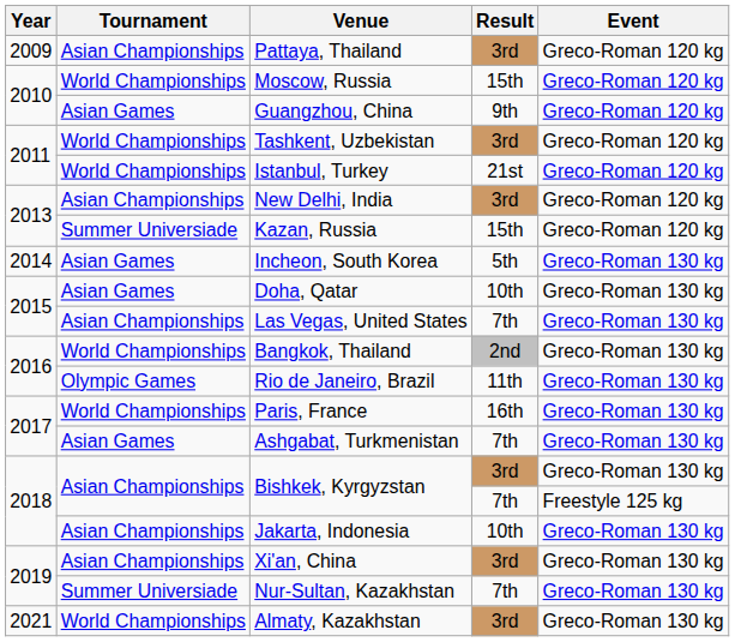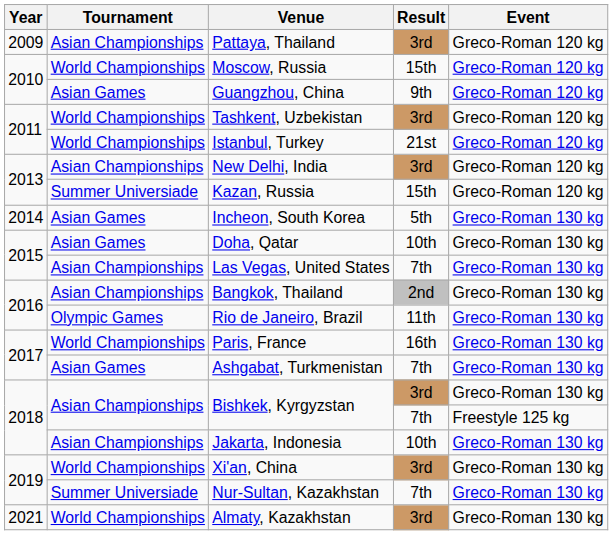 <table class="wikitable" style="font-size:95%;">
 <tr>
 <th>Year</th>
 <th>Tournament</th>
 <th>Venue</th>
 <th>Result</th>
 <th>Event</th>
 </tr>
 <tr>
 <td>2009</td>
 <td><a href='#'>Asian Championships</a></td>
 <td> <a href='#'>Pattaya</a>, Thailand</td>
 <td align="center" bgcolor=cc9966>3rd</td>
 <td>Greco-Roman 120 kg</td>
 </tr>
 <tr>
 <td rowspan=2>2010</td>
 <td><a href='#'>World Championships</a></td>
 <td> <a href='#'>Moscow</a>, Russia</td>
 <td align="center">15th</td>
 <td><a href='#'>Greco-Roman 120 kg</a></td>
 </tr>
 <tr>
 <td><a href='#'>Asian Games</a></td>
 <td> <a href='#'>Guangzhou</a>, China</td>
 <td align="center">9th</td>
 <td><a href='#'>Greco-Roman 120 kg</a></td>
 </tr>
 <tr>
 <td rowspan=2>2011</td>
 <td><a href='#'>World Championships</a></td>
 <td> <a href='#'>Tashkent</a>, Uzbekistan</td>
 <td align="center" bgcolor=cc9966>3rd</td>
 <td>Greco-Roman 120 kg</td>
 </tr>
 <tr>
 <td><a href='#'>World Championships</a></td>
 <td> <a href='#'>Istanbul</a>, Turkey</td>
 <td align="center">21st</td>
 <td><a href='#'>Greco-Roman 120 kg</a></td>
 </tr>
 <tr>
 <td rowspan=2>2013</td>
 <td><a href='#'>Asian Championships</a></td>
 <td> <a href='#'>New Delhi</a>, India</td>
 <td align="center" bgcolor=cc9966>3rd</td>
 <td>Greco-Roman 120 kg</td>
 </tr>
 <tr>
 <td><a href='#'>Summer Universiade</a></td>
 <td> <a href='#'>Kazan</a>, Russia</td>
 <td align="center">15th</td>
 <td>Greco-Roman 120 kg</td>
 </tr>
 <tr>
 <td>2014</td>
 <td><a href='#'>Asian Games</a></td>
 <td> <a href='#'>Incheon</a>, South Korea</td>
 <td align="center">5th</td>
 <td><a href='#'>Greco-Roman 130 kg</a></td>
 </tr>
 <tr>
 <td rowspan=2>2015</td>
 <td><a href='#'>Asian Games</a></td>
 <td> <a href='#'>Doha</a>, Qatar</td>
 <td align="center">10th</td>
 <td>Greco-Roman 130 kg</td>
 </tr>
 <tr>
 <td><a href='#'>Asian Championships</a></td>
 <td> <a href='#'>Las Vegas</a>, United States</td>
 <td align="center">7th</td>
 <td><a href='#'>Greco-Roman 130 kg</a></td>
 </tr>
 <tr>
 <td rowspan=2>2016</td>
-<td><a href='#'>World Championships</a></td>
+<td><a href='#'>Asian Championships</a></td>
 <td> <a href='#'>Bangkok</a>, Thailand</td>
 <td align="center" bgcolor=silver>2nd</td>
 <td>Greco-Roman 130 kg</td>
 </tr>
 <tr>
 <td><a href='#'>Olympic Games</a></td>
 <td> <a href='#'>Rio de Janeiro</a>, Brazil</td>
 <td align="center">11th</td>
 <td><a href='#'>Greco-Roman 130 kg</a></td>
 </tr>
 <tr>
 <td rowspan=2>2017</td>
 <td><a href='#'>World Championships</a></td>
 <td> <a href='#'>Paris</a>, France</td>
 <td align="center">16th</td>
 <td><a href='#'>Greco-Roman 130 kg</a></td>
 </tr>
 <tr>
 <td><a href='#'>Asian Games</a></td>
 <td> <a href='#'>Ashgabat</a>, Turkmenistan</td>
 <td align="center">7th</td>
 <td><a href='#'>Greco-Roman 130 kg</a></td>
 </tr>
 <tr>
 <td rowspan=3>2018</td>
 <td rowspan=2><a href='#'>Asian Championships</a></td>
 <td rowspan=2> <a href='#'>Bishkek</a>, Kyrgyzstan</td>
 <td align="center" bgcolor=cc9966>3rd</td>
 <td>Greco-Roman 130 kg</td>
 </tr>
 <tr>
 <td align="center">7th</td>
 <td>Freestyle 125 kg</td>
 </tr>
 <tr>
 <td><a href='#'>Asian Championships</a></td>
 <td> <a href='#'>Jakarta</a>, Indonesia</td>
 <td align="center">10th</td>
 <td><a href='#'>Greco-Roman 130 kg</a></td>
 </tr>
 <tr>
 <td rowspan=2>2019</td>
-<td><a href='#'>Asian Championships</a></td>
+<td><a href='#'>World Championships</a></td>
 <td> <a href='#'>Xi'an</a>, China</td>
 <td align="center" bgcolor=cc9966>3rd</td>
 <td>Greco-Roman 130 kg</td>
 </tr>
 <tr>
 <td><a href='#'>Summer Universiade</a></td>
 <td> <a href='#'>Nur-Sultan</a>, Kazakhstan</td>
 <td align="center">7th</td>
 <td><a href='#'>Greco-Roman 130 kg</a></td>
 </tr>
 <tr>
 <td>2021</td>
 <td><a href='#'>World Championships</a></td>
 <td> <a href='#'>Almaty</a>, Kazakhstan</td>
 <td align="center" bgcolor=cc9966>3rd</td>
 <td>Greco-Roman 130 kg</td>
 </tr>
 </table>
